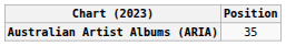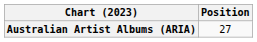 <table class="wikitable sortable plainrowheaders" style="text-align:center">
 <tr>
 <th scope="col">Chart (2023)</th>
 <th scope="col">Position</th>
 </tr>
 <tr>
 <th scope="row">Australian Artist Albums (ARIA)</th>
-<td>35</td>
+<td>27</td>
 </tr>
 </table>
